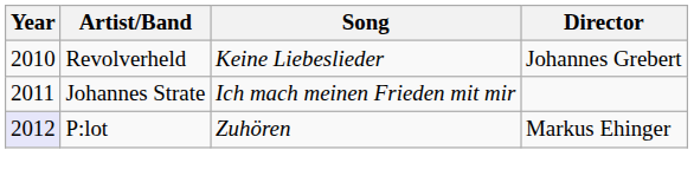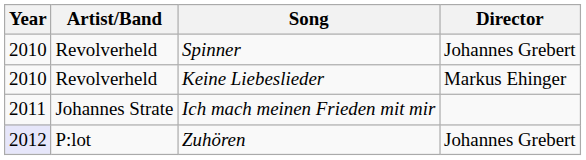 <table class="wikitable sortable">
 <tr>
 <th>Year</th>
 <th>Artist/Band</th>
 <th>Song</th>
 <th>Director</th>
 </tr>
 <tr>
 <td>2010</td>
 <td>Revolverheld</td>
+<td><em>Spinner</em></td>
+<td>Johannes Grebert</td>
+</tr>
+<tr>
+<td>2010</td>
+<td>Revolverheld</td>
 <td><em>Keine Liebeslieder</em></td>
-<td>Johannes Grebert</td>
+<td>Markus Ehinger</td>
 </tr>
 <tr>
 <td>2011</td>
 <td>Johannes Strate</td>
 <td><em>Ich mach meinen Frieden mit mir</em></td>
 <td></td>
 </tr>
 <tr>
 <td style="background: lavender;">2012</td>
 <td>P:lot</td>
 <td><em>Zuhören</em></td>
-<td>Markus Ehinger</td>
+<td>Johannes Grebert</td>
 </tr>
 </table>
